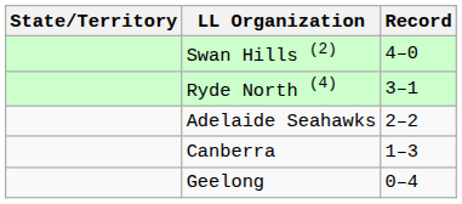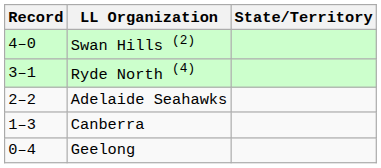 <table class="wikitable">
 <tr>
+<th>Record</th>
+<th>LL Organization</th>
 <th>State/Territory</th>
-<th>LL Organization</th>
-<th>Record</th>
 </tr>
 <tr bgcolor=ccffcc>
+<td>4–0</td>
+<td>Swan Hills <sup>(2)</sup></td>
 <td><strong></strong></td>
-<td>Swan Hills <sup>(2)</sup></td>
-<td>4–0</td>
 </tr>
 <tr bgcolor=ccffcc>
+<td>3–1</td>
+<td>Ryde North <sup>(4)</sup></td>
 <td><strong></strong></td>
-<td>Ryde North <sup>(4)</sup></td>
-<td>3–1</td>
 </tr>
 <tr>
+<td>2–2</td>
+<td>Adelaide Seahawks</td>
 <td><strong></strong></td>
-<td>Adelaide Seahawks</td>
-<td>2–2</td>
 </tr>
 <tr>
+<td>1–3</td>
+<td>Canberra</td>
 <td><strong></strong></td>
-<td>Canberra</td>
-<td>1–3</td>
 </tr>
 <tr>
+<td>0–4</td>
+<td>Geelong</td>
 <td><strong></strong></td>
-<td>Geelong</td>
-<td>0–4</td>
 </tr>
 </table>
